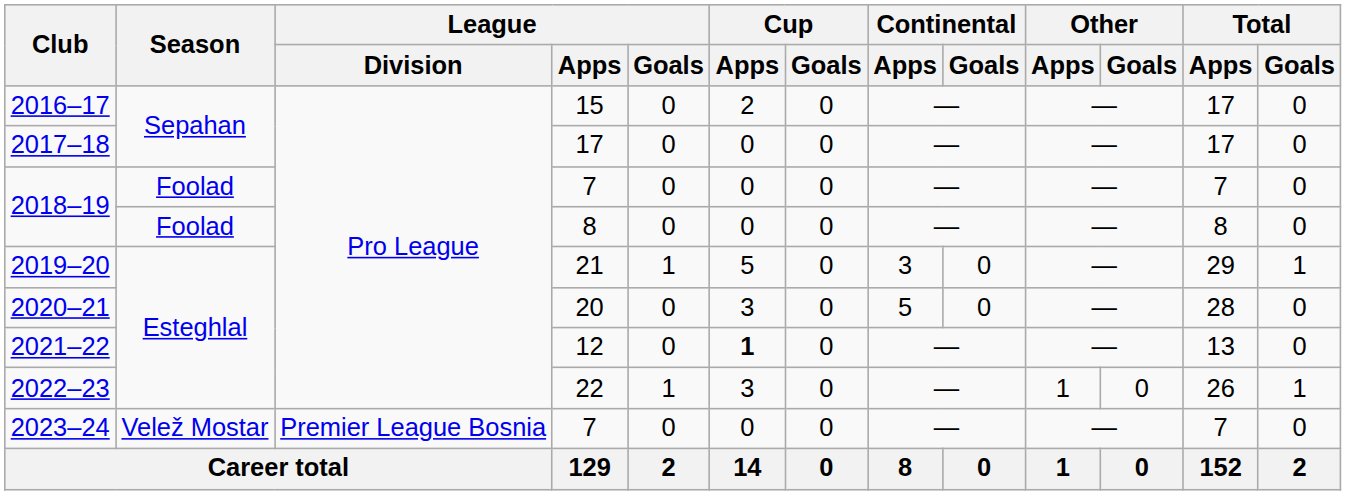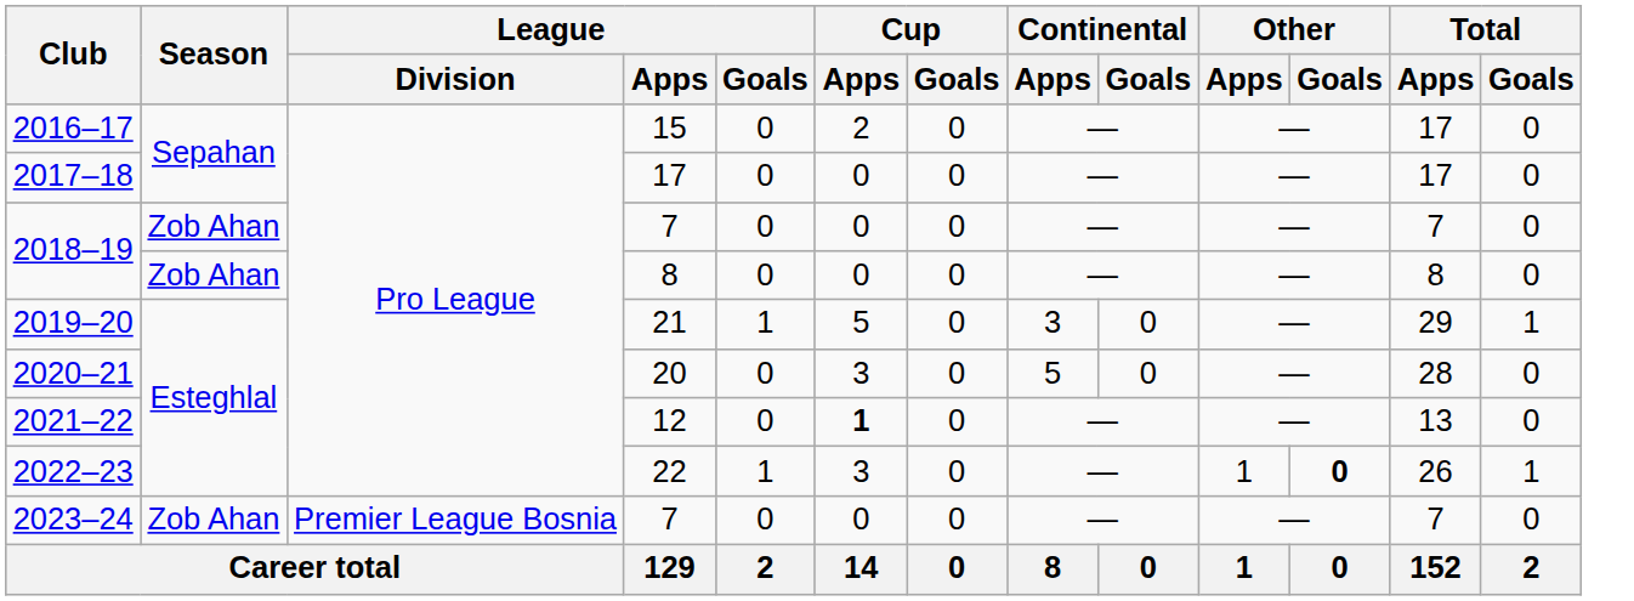 <table class="wikitable" style="text-align:center">
 <tr>
 <th rowspan="2">Club</th>
 <th rowspan="2">Season</th>
 <th colspan="3">League</th>
 <th colspan="2">Cup</th>
 <th colspan="2">Continental</th>
 <th colspan="2">Other</th>
 <th colspan="2">Total</th>
 </tr>
 <tr>
 <th>Division</th>
 <th>Apps</th>
 <th>Goals</th>
 <th>Apps</th>
 <th>Goals</th>
 <th>Apps</th>
 <th>Goals</th>
 <th>Apps</th>
 <th>Goals</th>
 <th>Apps</th>
 <th>Goals</th>
 </tr>
 <tr>
 <td><a href='#'>2016–17</a></td>
 <td rowspan="2"><a href='#'>Sepahan</a></td>
 <td rowspan="8"><a href='#'>Pro League</a></td>
 <td>15</td>
 <td>0</td>
 <td>2</td>
 <td>0</td>
 <td colspan=2>—</td>
 <td colspan=2>—</td>
 <td>17</td>
 <td>0</td>
 </tr>
 <tr>
 <td><a href='#'>2017–18</a></td>
 <td>17</td>
 <td>0</td>
 <td>0</td>
 <td>0</td>
 <td colspan=2>—</td>
 <td colspan=2>—</td>
 <td>17</td>
 <td>0</td>
 </tr>
 <tr>
 <td rowspan="2"><a href='#'>2018–19</a></td>
-<td><a href='#'>Foolad</a></td>
+<td rowspan="1"><a href='#'>Zob Ahan</a></td>
 <td>7</td>
 <td>0</td>
 <td>0</td>
 <td>0</td>
 <td colspan=2>—</td>
 <td colspan=2>—</td>
 <td>7</td>
 <td>0</td>
 </tr>
 <tr>
-<td><a href='#'>Foolad</a></td>
+<td rowspan="1"><a href='#'>Zob Ahan</a></td>
 <td>8</td>
 <td>0</td>
 <td>0</td>
 <td>0</td>
 <td colspan=2>—</td>
 <td colspan=2>—</td>
 <td>8</td>
 <td>0</td>
 </tr>
 <tr>
 <td><a href='#'>2019–20</a></td>
 <td rowspan="4"><a href='#'>Esteghlal</a></td>
 <td>21</td>
 <td>1</td>
 <td>5</td>
 <td>0</td>
 <td>3</td>
 <td>0</td>
 <td colspan=2>—</td>
 <td>29</td>
 <td>1</td>
 </tr>
 <tr>
 <td><a href='#'>2020–21</a></td>
 <td>20</td>
 <td>0</td>
 <td>3</td>
 <td>0</td>
 <td>5</td>
 <td>0</td>
 <td colspan=2>—</td>
 <td>28</td>
 <td>0</td>
 </tr>
 <tr>
 <td><a href='#'>2021–22</a></td>
 <td>12</td>
 <td>0</td>
 <td><strong>1</strong></td>
 <td>0</td>
 <td colspan=2>—</td>
 <td colspan=2>—</td>
 <td>13</td>
 <td>0</td>
 </tr>
 <tr>
 <td><a href='#'>2022–23</a></td>
 <td>22</td>
 <td>1</td>
 <td>3</td>
 <td>0</td>
 <td colspan=2>—</td>
 <td>1</td>
-<td>0</td>
+<td><strong>0</strong></td>
 <td>26</td>
 <td>1</td>
 </tr>
 <tr>
 <td><a href='#'>2023–24</a></td>
-<td><a href='#'>Velež Mostar</a></td>
+<td rowspan="1"><a href='#'>Zob Ahan</a></td>
 <td><a href='#'>Premier League Bosnia</a></td>
 <td>7</td>
 <td>0</td>
 <td>0</td>
 <td>0</td>
 <td colspan="2">—</td>
 <td colspan="2">—</td>
 <td>7</td>
 <td>0</td>
 </tr>
 <tr>
 <th colspan=3>Career total</th>
 <th>129</th>
 <th>2</th>
 <th>14</th>
 <th>0</th>
 <th>8</th>
 <th>0</th>
 <th>1</th>
 <th>0</th>
 <th>152</th>
 <th>2</th>
 </tr>
 </table>
